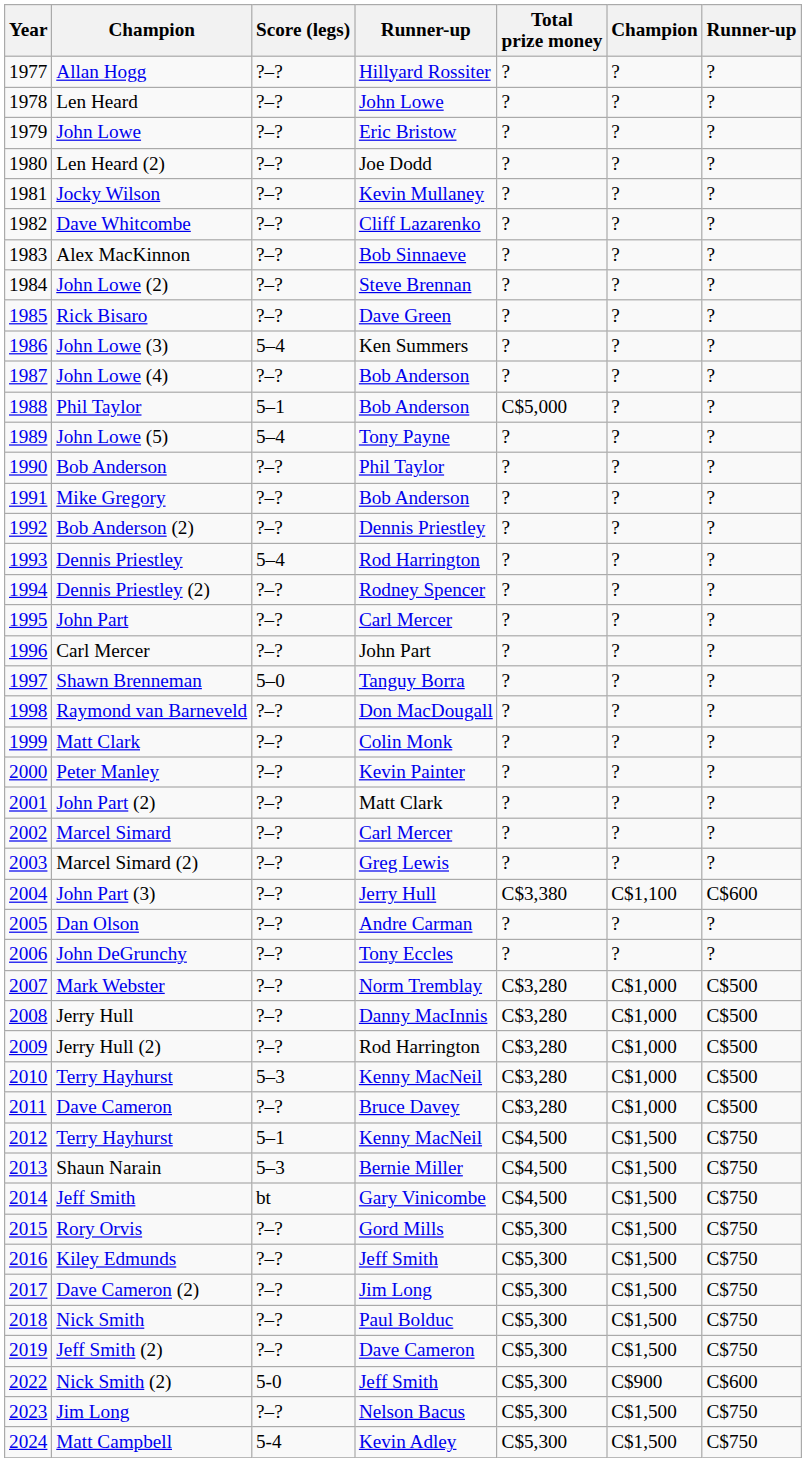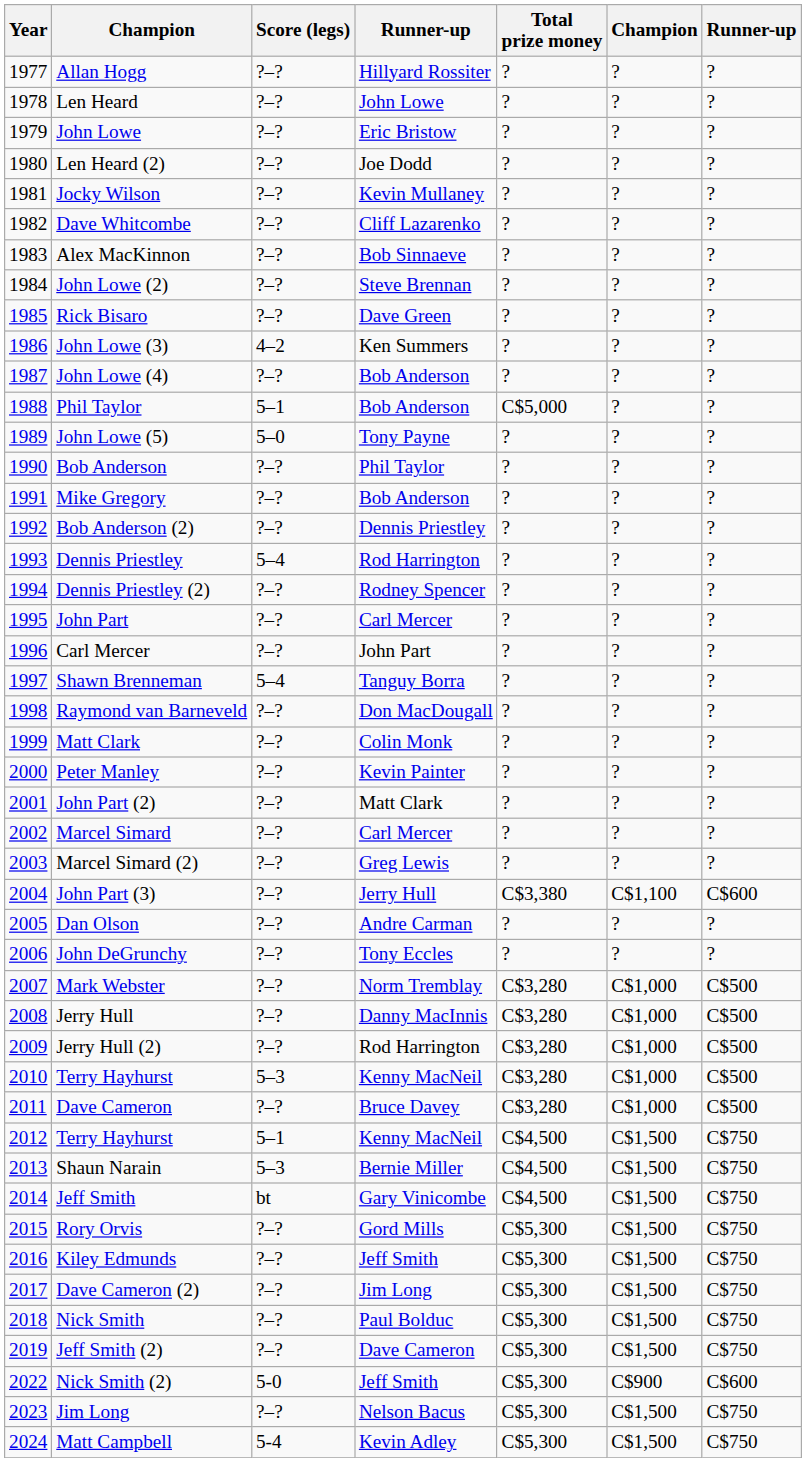 <table class="wikitable">
 <tr>
 <th>Year</th>
 <th>Champion</th>
 <th>Score (legs)</th>
 <th>Runner-up</th>
 <th>Total<br>prize money</th>
 <th>Champion</th>
 <th>Runner-up</th>
 </tr>
 <tr>
 <td>1977</td>
 <td> <a href='#'>Allan Hogg</a></td>
 <td>?–?</td>
 <td> <a href='#'>Hillyard Rossiter</a></td>
 <td>?</td>
 <td>?</td>
 <td>?</td>
 </tr>
 <tr>
 <td>1978</td>
 <td> Len Heard</td>
 <td>?–?</td>
 <td> <a href='#'>John Lowe</a></td>
 <td>?</td>
 <td>?</td>
 <td>?</td>
 </tr>
 <tr>
 <td>1979</td>
 <td> <a href='#'>John Lowe</a></td>
 <td>?–?</td>
 <td> <a href='#'>Eric Bristow</a></td>
 <td>?</td>
 <td>?</td>
 <td>?</td>
 </tr>
 <tr>
 <td>1980</td>
 <td> Len Heard (2)</td>
 <td>?–?</td>
 <td> Joe Dodd</td>
 <td>?</td>
 <td>?</td>
 <td>?</td>
 </tr>
 <tr>
 <td>1981</td>
 <td> <a href='#'>Jocky Wilson</a></td>
 <td>?–?</td>
 <td> <a href='#'>Kevin Mullaney</a></td>
 <td>?</td>
 <td>?</td>
 <td>?</td>
 </tr>
 <tr>
 <td>1982</td>
 <td> <a href='#'>Dave Whitcombe</a></td>
 <td>?–?</td>
 <td> <a href='#'>Cliff Lazarenko</a></td>
 <td>?</td>
 <td>?</td>
 <td>?</td>
 </tr>
 <tr>
 <td>1983</td>
 <td> Alex MacKinnon</td>
 <td>?–?</td>
 <td> <a href='#'>Bob Sinnaeve</a></td>
 <td>?</td>
 <td>?</td>
 <td>?</td>
 </tr>
 <tr>
 <td>1984</td>
 <td> <a href='#'>John Lowe</a> (2)</td>
 <td>?–?</td>
 <td> <a href='#'>Steve Brennan</a></td>
 <td>?</td>
 <td>?</td>
 <td>?</td>
 </tr>
 <tr>
 <td><a href='#'>1985</a></td>
 <td> <a href='#'>Rick Bisaro</a></td>
 <td>?–?</td>
 <td> <a href='#'>Dave Green</a></td>
 <td>?</td>
 <td>?</td>
 <td>?</td>
 </tr>
 <tr>
 <td><a href='#'>1986</a></td>
 <td> <a href='#'>John Lowe</a> (3)</td>
-<td>5–4</td>
+<td>4–2</td>
 <td> Ken Summers</td>
 <td>?</td>
 <td>?</td>
 <td>?</td>
 </tr>
 <tr>
 <td><a href='#'>1987</a></td>
 <td> <a href='#'>John Lowe</a> (4)</td>
 <td>?–?</td>
 <td> <a href='#'>Bob Anderson</a></td>
 <td>?</td>
 <td>?</td>
 <td>?</td>
 </tr>
 <tr>
 <td><a href='#'>1988</a></td>
 <td> <a href='#'>Phil Taylor</a></td>
 <td>5–1</td>
 <td> <a href='#'>Bob Anderson</a></td>
 <td>C$5,000</td>
 <td>?</td>
 <td>?</td>
 </tr>
 <tr>
 <td><a href='#'>1989</a></td>
 <td> <a href='#'>John Lowe</a> (5)</td>
-<td>5–4</td>
+<td>5–0</td>
 <td> <a href='#'>Tony Payne</a></td>
 <td>?</td>
 <td>?</td>
 <td>?</td>
 </tr>
 <tr>
 <td><a href='#'>1990</a></td>
 <td> <a href='#'>Bob Anderson</a></td>
 <td>?–?</td>
 <td> <a href='#'>Phil Taylor</a></td>
 <td>?</td>
 <td>?</td>
 <td>?</td>
 </tr>
 <tr>
 <td><a href='#'>1991</a></td>
 <td> <a href='#'>Mike Gregory</a></td>
 <td>?–?</td>
 <td> <a href='#'>Bob Anderson</a></td>
 <td>?</td>
 <td>?</td>
 <td>?</td>
 </tr>
 <tr>
 <td><a href='#'>1992</a></td>
 <td> <a href='#'>Bob Anderson</a> (2)</td>
 <td>?–?</td>
 <td> <a href='#'>Dennis Priestley</a></td>
 <td>?</td>
 <td>?</td>
 <td>?</td>
 </tr>
 <tr>
 <td><a href='#'>1993</a></td>
 <td> <a href='#'>Dennis Priestley</a></td>
 <td>5–4</td>
 <td> <a href='#'>Rod Harrington</a></td>
 <td>?</td>
 <td>?</td>
 <td>?</td>
 </tr>
 <tr>
 <td><a href='#'>1994</a></td>
 <td> <a href='#'>Dennis Priestley</a> (2)</td>
 <td>?–?</td>
 <td> <a href='#'>Rodney Spencer</a></td>
 <td>?</td>
 <td>?</td>
 <td>?</td>
 </tr>
 <tr>
 <td><a href='#'>1995</a></td>
 <td> <a href='#'>John Part</a></td>
 <td>?–?</td>
 <td> <a href='#'>Carl Mercer</a></td>
 <td>?</td>
 <td>?</td>
 <td>?</td>
 </tr>
 <tr>
 <td><a href='#'>1996</a></td>
 <td> Carl Mercer</td>
 <td>?–?</td>
 <td> John Part</td>
 <td>?</td>
 <td>?</td>
 <td>?</td>
 </tr>
 <tr>
 <td><a href='#'>1997</a></td>
 <td> <a href='#'>Shawn Brenneman</a></td>
-<td>5–0</td>
+<td>5–4</td>
 <td> <a href='#'>Tanguy Borra</a></td>
 <td>?</td>
 <td>?</td>
 <td>?</td>
 </tr>
 <tr>
 <td><a href='#'>1998</a></td>
 <td> <a href='#'>Raymond van Barneveld</a></td>
 <td>?–?</td>
 <td> <a href='#'>Don MacDougall</a></td>
 <td>?</td>
 <td>?</td>
 <td>?</td>
 </tr>
 <tr>
 <td><a href='#'>1999</a></td>
 <td> <a href='#'>Matt Clark</a></td>
 <td>?–?</td>
 <td> <a href='#'>Colin Monk</a></td>
 <td>?</td>
 <td>?</td>
 <td>?</td>
 </tr>
 <tr>
 <td><a href='#'>2000</a></td>
 <td> <a href='#'>Peter Manley</a></td>
 <td>?–?</td>
 <td> <a href='#'>Kevin Painter</a></td>
 <td>?</td>
 <td>?</td>
 <td>?</td>
 </tr>
 <tr>
 <td><a href='#'>2001</a></td>
 <td> <a href='#'>John Part</a> (2)</td>
 <td>?–?</td>
 <td> Matt Clark</td>
 <td>?</td>
 <td>?</td>
 <td>?</td>
 </tr>
 <tr>
 <td><a href='#'>2002</a></td>
 <td> <a href='#'>Marcel Simard</a></td>
 <td>?–?</td>
 <td> <a href='#'>Carl Mercer</a></td>
 <td>?</td>
 <td>?</td>
 <td>?</td>
 </tr>
 <tr>
 <td><a href='#'>2003</a></td>
 <td> Marcel Simard (2)</td>
 <td>?–?</td>
 <td> <a href='#'>Greg Lewis</a></td>
 <td>?</td>
 <td>?</td>
 <td>?</td>
 </tr>
 <tr>
 <td><a href='#'>2004</a></td>
 <td> <a href='#'>John Part</a> (3)</td>
 <td>?–?</td>
 <td> <a href='#'>Jerry Hull</a></td>
 <td>C$3,380</td>
 <td>C$1,100</td>
 <td>C$600</td>
 </tr>
 <tr>
 <td><a href='#'>2005</a></td>
 <td> <a href='#'>Dan Olson</a></td>
 <td>?–?</td>
 <td> <a href='#'>Andre Carman</a></td>
 <td>?</td>
 <td>?</td>
 <td>?</td>
 </tr>
 <tr>
 <td><a href='#'>2006</a></td>
 <td> <a href='#'>John DeGrunchy</a></td>
 <td>?–?</td>
 <td> <a href='#'>Tony Eccles</a></td>
 <td>?</td>
 <td>?</td>
 <td>?</td>
 </tr>
 <tr>
 <td><a href='#'>2007</a></td>
 <td> <a href='#'>Mark Webster</a></td>
 <td>?–?</td>
 <td> <a href='#'>Norm Tremblay</a></td>
 <td>C$3,280</td>
 <td>C$1,000</td>
 <td>C$500</td>
 </tr>
 <tr>
 <td><a href='#'>2008</a></td>
 <td> Jerry Hull</td>
 <td>?–?</td>
 <td> <a href='#'>Danny MacInnis</a></td>
 <td>C$3,280</td>
 <td>C$1,000</td>
 <td>C$500</td>
 </tr>
 <tr>
 <td><a href='#'>2009</a></td>
 <td> Jerry Hull (2)</td>
 <td>?–?</td>
 <td> Rod Harrington</td>
 <td>C$3,280</td>
 <td>C$1,000</td>
 <td>C$500</td>
 </tr>
 <tr>
 <td><a href='#'>2010</a></td>
 <td> <a href='#'>Terry Hayhurst</a></td>
 <td>5–3</td>
 <td> <a href='#'>Kenny MacNeil</a></td>
 <td>C$3,280</td>
 <td>C$1,000</td>
 <td>C$500</td>
 </tr>
 <tr>
 <td><a href='#'>2011</a></td>
 <td> <a href='#'>Dave Cameron</a></td>
 <td>?–?</td>
 <td> <a href='#'>Bruce Davey</a></td>
 <td>C$3,280</td>
 <td>C$1,000</td>
 <td>C$500</td>
 </tr>
 <tr>
 <td><a href='#'>2012</a></td>
 <td> <a href='#'>Terry Hayhurst</a></td>
 <td>5–1</td>
 <td> <a href='#'>Kenny MacNeil</a></td>
 <td>C$4,500</td>
 <td>C$1,500</td>
 <td>C$750</td>
 </tr>
 <tr>
 <td><a href='#'>2013</a></td>
 <td> Shaun Narain</td>
 <td>5–3</td>
 <td> <a href='#'>Bernie Miller</a></td>
 <td>C$4,500</td>
 <td>C$1,500</td>
 <td>C$750</td>
 </tr>
 <tr>
 <td><a href='#'>2014</a></td>
 <td> <a href='#'>Jeff Smith</a></td>
 <td>bt</td>
 <td> <a href='#'>Gary Vinicombe</a></td>
 <td>C$4,500</td>
 <td>C$1,500</td>
 <td>C$750</td>
 </tr>
 <tr>
 <td><a href='#'>2015</a></td>
 <td> <a href='#'>Rory Orvis</a></td>
 <td>?–?</td>
 <td> <a href='#'>Gord Mills</a></td>
 <td>C$5,300</td>
 <td>C$1,500</td>
 <td>C$750</td>
 </tr>
 <tr>
 <td><a href='#'>2016</a></td>
 <td> <a href='#'>Kiley Edmunds</a></td>
 <td>?–?</td>
 <td> <a href='#'>Jeff Smith</a></td>
 <td>C$5,300</td>
 <td>C$1,500</td>
 <td>C$750</td>
 </tr>
 <tr>
 <td><a href='#'>2017</a></td>
 <td> <a href='#'>Dave Cameron</a> (2)</td>
 <td>?–?</td>
 <td> <a href='#'>Jim Long</a></td>
 <td>C$5,300</td>
 <td>C$1,500</td>
 <td>C$750</td>
 </tr>
 <tr>
 <td><a href='#'>2018</a></td>
 <td> <a href='#'>Nick Smith</a></td>
 <td>?–?</td>
 <td> <a href='#'>Paul Bolduc</a></td>
 <td>C$5,300</td>
 <td>C$1,500</td>
 <td>C$750</td>
 </tr>
 <tr>
 <td><a href='#'>2019</a></td>
 <td> <a href='#'>Jeff Smith</a> (2)</td>
 <td>?–?</td>
 <td> <a href='#'>Dave Cameron</a></td>
 <td>C$5,300</td>
 <td>C$1,500</td>
 <td>C$750</td>
 </tr>
 <tr>
 <td><a href='#'>2022</a></td>
 <td> <a href='#'>Nick Smith</a> (2)</td>
 <td>5-0</td>
 <td> <a href='#'>Jeff Smith</a></td>
 <td>C$5,300</td>
 <td>C$900</td>
 <td>C$600</td>
 </tr>
 <tr>
 <td><a href='#'>2023</a></td>
 <td> <a href='#'>Jim Long</a></td>
 <td>?–?</td>
 <td> <a href='#'>Nelson Bacus</a></td>
 <td>C$5,300</td>
 <td>C$1,500</td>
 <td>C$750</td>
 </tr>
 <tr>
 <td><a href='#'>2024</a></td>
 <td> <a href='#'>Matt Campbell</a></td>
 <td>5-4</td>
 <td> <a href='#'>Kevin Adley</a></td>
 <td>C$5,300</td>
 <td>C$1,500</td>
 <td>C$750</td>
 </tr>
 </table>
